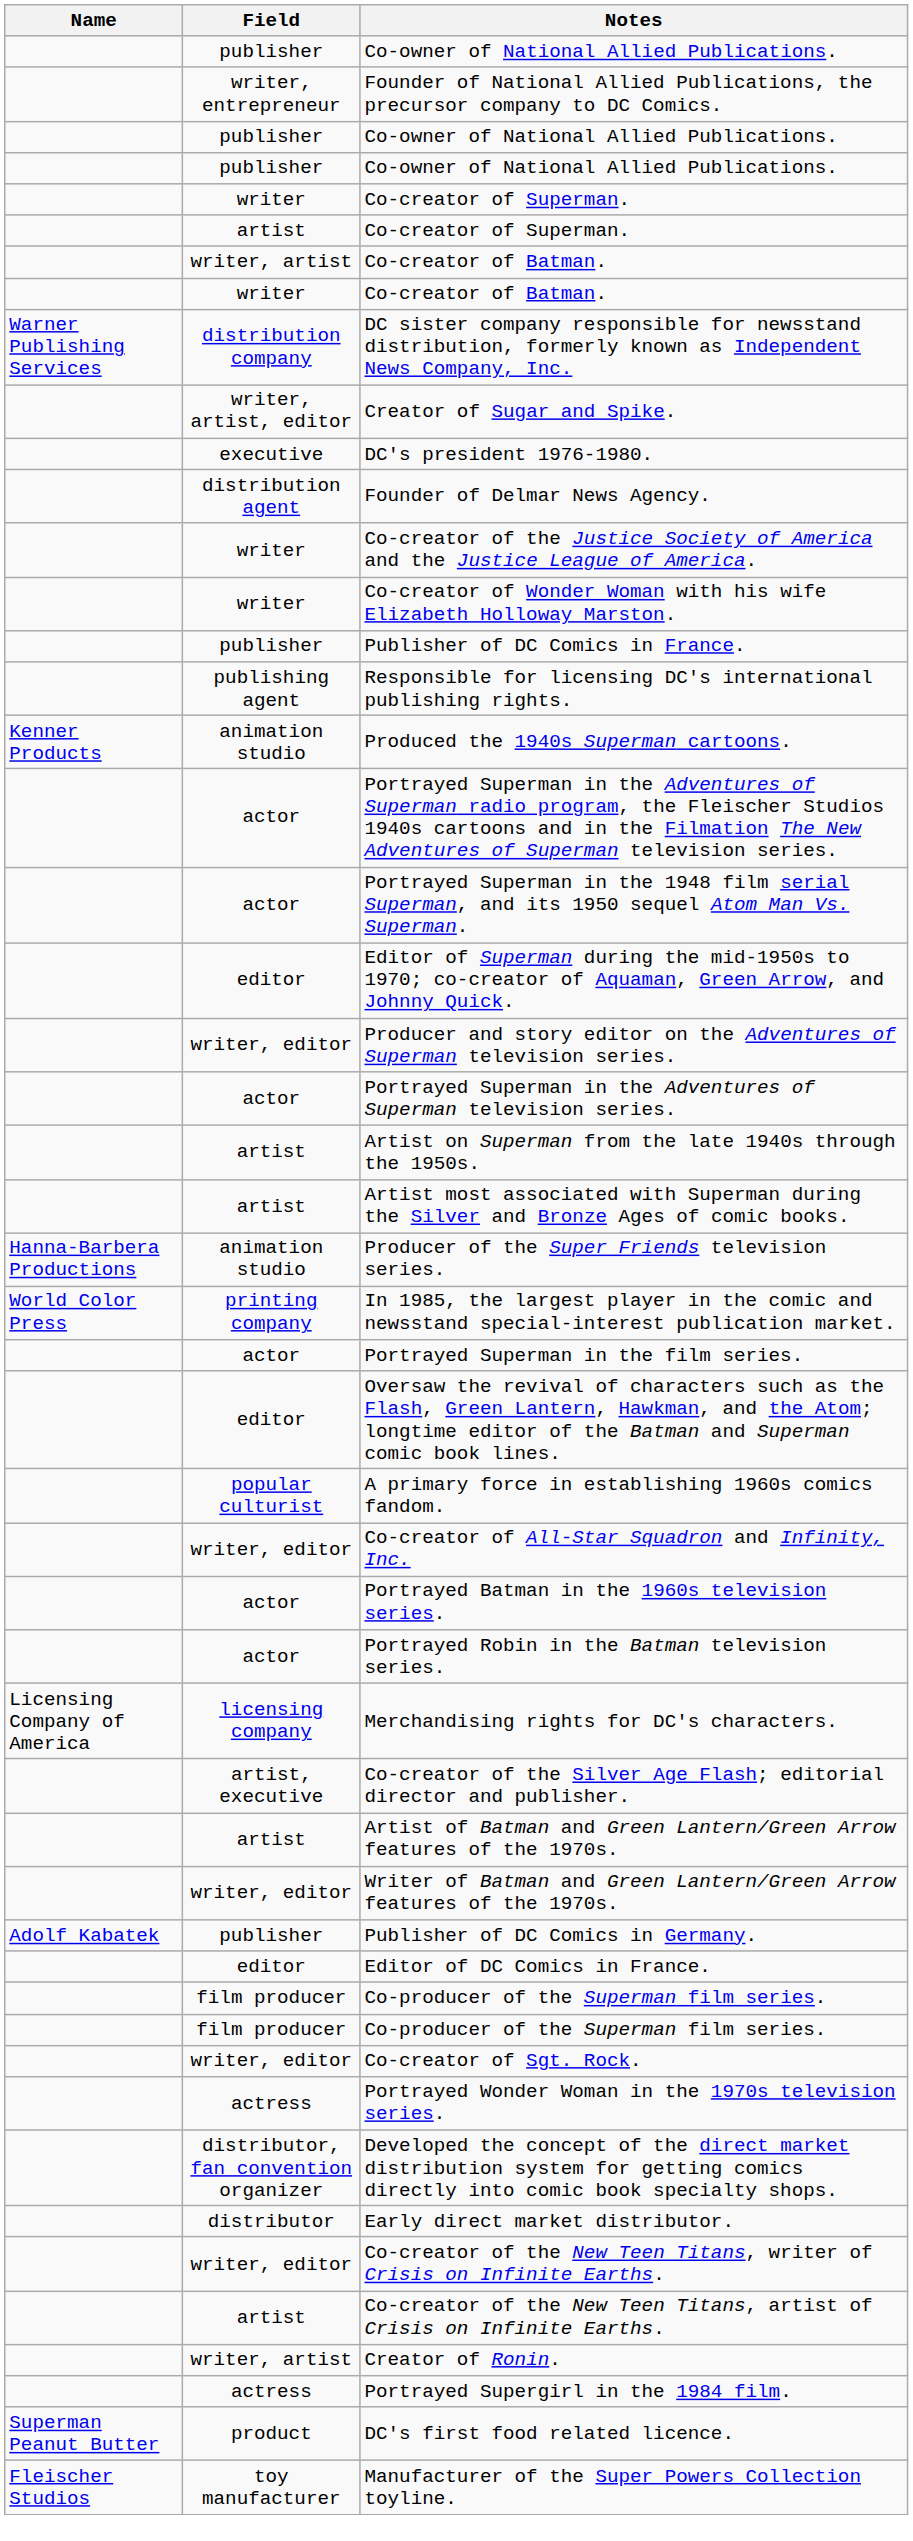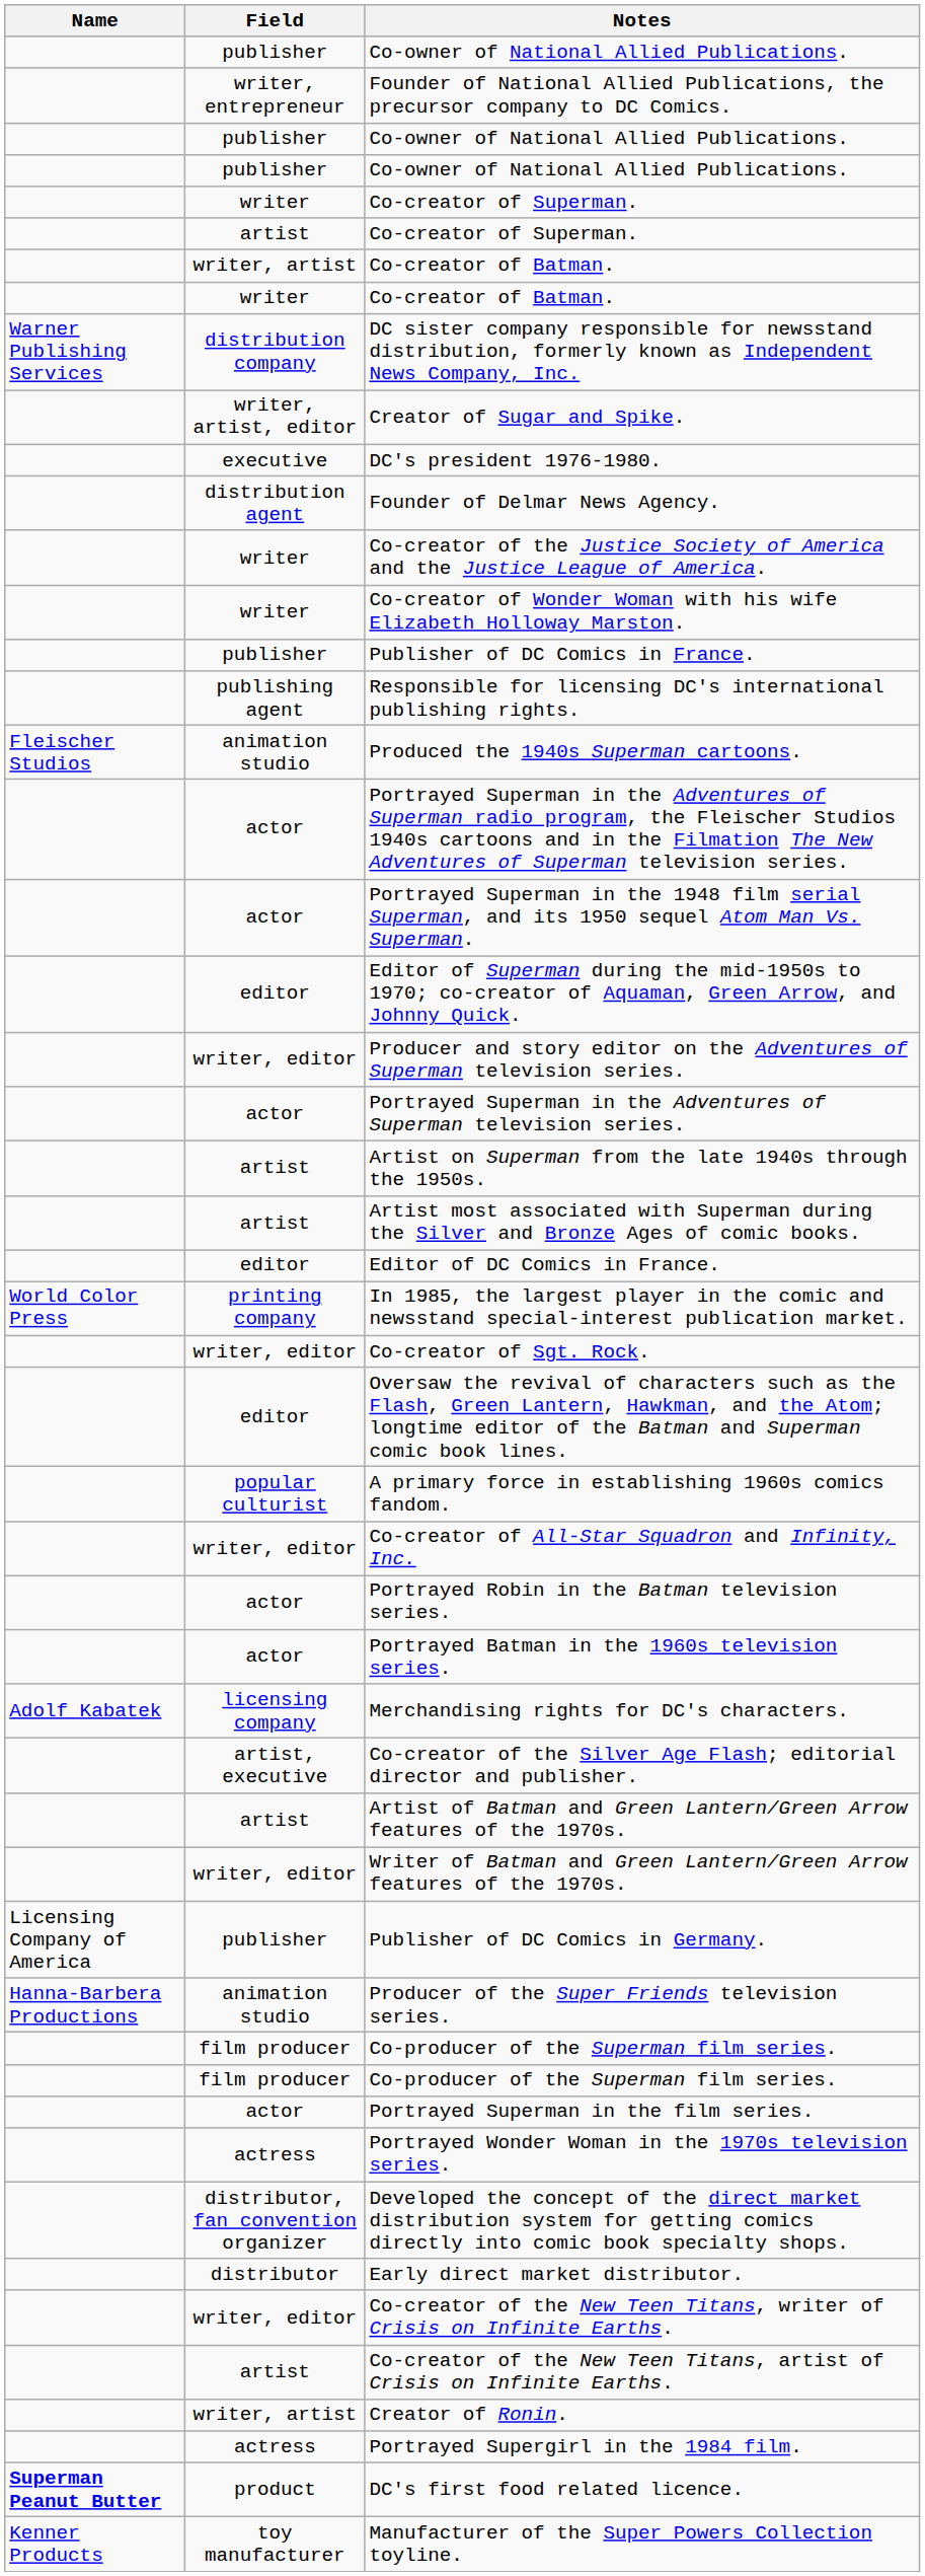 <table class="wikitable sortable static-row-numbers mw-datatable" border=1>
 <tr>
 <th>Name</th>
 <th>Field</th>
 <th>Notes</th>
 </tr>
 <tr>
 <td></td>
 <td align="center">publisher</td>
 <td>Co-owner of <a href='#'>National Allied Publications</a>.</td>
 </tr>
 <tr>
 <td></td>
 <td align="center">writer, entrepreneur</td>
 <td>Founder of National Allied Publications, the precursor company to DC Comics.</td>
 </tr>
 <tr>
 <td></td>
 <td align="center">publisher</td>
 <td>Co-owner of National Allied Publications.</td>
 </tr>
 <tr>
 <td></td>
 <td align="center">publisher</td>
 <td>Co-owner of National Allied Publications.</td>
 </tr>
 <tr>
 <td></td>
 <td align="center">writer</td>
 <td>Co-creator of <a href='#'>Superman</a>.</td>
 </tr>
 <tr>
 <td></td>
 <td align="center">artist</td>
 <td>Co-creator of Superman.</td>
 </tr>
 <tr>
 <td></td>
 <td align="center">writer, artist</td>
 <td>Co-creator of <a href='#'>Batman</a>.</td>
 </tr>
 <tr>
 <td></td>
 <td align="center">writer</td>
 <td>Co-creator of <a href='#'>Batman</a>.</td>
 </tr>
 <tr>
 <td><a href='#'>Warner Publishing Services</a></td>
 <td align="center"><a href='#'>distribution company</a></td>
 <td>DC sister company responsible for newsstand distribution, formerly known as <a href='#'>Independent News Company, Inc.</a></td>
 </tr>
 <tr>
 <td></td>
 <td align="center">writer, artist, editor</td>
 <td>Creator of <a href='#'>Sugar and Spike</a>.</td>
 </tr>
 <tr>
 <td></td>
 <td align="center">executive</td>
 <td>DC's president 1976-1980.</td>
 </tr>
 <tr>
 <td></td>
 <td align="center">distribution <a href='#'>agent</a></td>
 <td>Founder of Delmar News Agency.</td>
 </tr>
 <tr>
 <td></td>
 <td align="center">writer</td>
 <td>Co-creator of the <em><a href='#'>Justice Society of America</a></em> and the <em><a href='#'>Justice League of America</a></em>.</td>
 </tr>
 <tr>
 <td></td>
 <td align="center">writer</td>
 <td>Co-creator of <a href='#'>Wonder Woman</a> with his wife <a href='#'>Elizabeth Holloway Marston</a>.</td>
 </tr>
 <tr>
 <td></td>
 <td align="center">publisher</td>
 <td>Publisher of DC Comics in <a href='#'>France</a>.</td>
 </tr>
 <tr>
 <td></td>
 <td align="center">publishing agent</td>
 <td>Responsible for licensing DC's international publishing rights.</td>
 </tr>
 <tr>
-<td><a href='#'>Kenner Products</a></td>
+<td><a href='#'>Fleischer Studios</a></td>
 <td align="center">animation studio</td>
 <td>Produced the <a href='#'>1940s <em>Superman</em> cartoons</a>.</td>
 </tr>
 <tr>
 <td></td>
 <td align="center">actor</td>
 <td>Portrayed Superman in the <a href='#'><em>Adventures of Superman</em> radio program</a>, the Fleischer Studios 1940s cartoons and in the <a href='#'>Filmation</a> <em><a href='#'>The New Adventures of Superman</a></em> television series.</td>
 </tr>
 <tr>
 <td></td>
 <td align="center">actor</td>
 <td>Portrayed Superman in the 1948 film <a href='#'>serial</a> <em><a href='#'>Superman</a></em>, and its 1950 sequel <em><a href='#'>Atom Man Vs. Superman</a></em>.</td>
 </tr>
 <tr>
 <td></td>
 <td align="center">editor</td>
 <td>Editor of <em><a href='#'>Superman</a></em> during the mid-1950s to 1970; co-creator of <a href='#'>Aquaman</a>, <a href='#'>Green Arrow</a>, and <a href='#'>Johnny Quick</a>.</td>
 </tr>
 <tr>
 <td></td>
 <td align="center">writer, editor</td>
 <td>Producer and story editor on the <em><a href='#'>Adventures of Superman</a></em> television series.</td>
 </tr>
 <tr>
 <td></td>
 <td align="center">actor</td>
 <td>Portrayed Superman in the <em>Adventures of Superman</em> television series.</td>
 </tr>
 <tr>
 <td></td>
 <td align="center">artist</td>
 <td>Artist on <em>Superman</em> from the late 1940s through the 1950s.</td>
 </tr>
 <tr>
 <td></td>
 <td align="center">artist</td>
 <td>Artist most associated with Superman during the <a href='#'>Silver</a> and <a href='#'>Bronze</a> Ages of comic books.</td>
 </tr>
 <tr>
-<td><a href='#'>Hanna-Barbera Productions</a></td>
-<td align="center">animation studio</td>
-<td>Producer of the <em><a href='#'>Super Friends</a></em> television series.</td>
+<td></td>
+<td align="center">editor</td>
+<td>Editor of DC Comics in France.</td>
 </tr>
 <tr>
 <td><a href='#'>World Color Press</a></td>
 <td align="center"><a href='#'>printing company</a></td>
 <td>In 1985, the largest player in the comic and newsstand special-interest publication market.</td>
 </tr>
 <tr>
 <td></td>
-<td align="center">actor</td>
-<td>Portrayed Superman in the film series.</td>
+<td align="center">writer, editor</td>
+<td>Co-creator of <a href='#'>Sgt. Rock</a>.</td>
 </tr>
 <tr>
 <td></td>
 <td align="center">editor</td>
 <td>Oversaw the revival of characters such as the <a href='#'>Flash</a>, <a href='#'>Green Lantern</a>, <a href='#'>Hawkman</a>, and <a href='#'>the Atom</a>; longtime editor of the <em>Batman</em> and <em>Superman</em>  comic book lines.</td>
 </tr>
 <tr>
 <td></td>
 <td align="center"><a href='#'>popular culturist</a></td>
 <td>A primary force in establishing 1960s comics fandom.</td>
 </tr>
 <tr>
 <td></td>
 <td align="center">writer, editor</td>
 <td>Co-creator of <em><a href='#'>All-Star Squadron</a></em> and <em><a href='#'>Infinity, Inc.</a></em></td>
 </tr>
 <tr>
 <td></td>
 <td align="center">actor</td>
-<td>Portrayed Batman in the <a href='#'>1960s television series</a>.</td>
+<td>Portrayed Robin in the <em>Batman</em> television series.</td>
 </tr>
 <tr>
 <td></td>
 <td align="center">actor</td>
-<td>Portrayed Robin in the <em>Batman</em> television series.</td>
+<td>Portrayed Batman in the <a href='#'>1960s television series</a>.</td>
 </tr>
 <tr>
-<td>Licensing Company of America</td>
+<td data-sort-value="Kabatek, Adolf"><a href='#'>Adolf Kabatek</a></td>
 <td align="center"><a href='#'>licensing company</a></td>
 <td>Merchandising rights for DC's characters.</td>
 </tr>
 <tr>
 <td></td>
 <td align="center">artist, executive</td>
 <td>Co-creator of the <a href='#'>Silver Age Flash</a>; editorial director and publisher.</td>
 </tr>
 <tr>
 <td></td>
 <td align="center">artist</td>
 <td>Artist of <em>Batman</em> and <em>Green Lantern/Green Arrow</em> features of the 1970s.</td>
 </tr>
 <tr>
 <td></td>
 <td align="center">writer, editor</td>
 <td>Writer of <em>Batman</em> and <em>Green Lantern/Green Arrow</em> features of the 1970s.</td>
 </tr>
 <tr>
-<td data-sort-value="Kabatek, Adolf"><a href='#'>Adolf Kabatek</a></td>
+<td>Licensing Company of America</td>
 <td align="center">publisher</td>
 <td>Publisher of DC Comics in <a href='#'>Germany</a>.</td>
 </tr>
 <tr>
-<td></td>
-<td align="center">editor</td>
-<td>Editor of DC Comics in France.</td>
+<td><a href='#'>Hanna-Barbera Productions</a></td>
+<td align="center">animation studio</td>
+<td>Producer of the <em><a href='#'>Super Friends</a></em> television series.</td>
 </tr>
 <tr>
 <td></td>
 <td align="center">film producer</td>
 <td>Co-producer of the <a href='#'><em>Superman</em> film series</a>.</td>
 </tr>
 <tr>
 <td></td>
 <td align="center">film producer</td>
 <td>Co-producer of the <em>Superman</em> film series.</td>
 </tr>
 <tr>
 <td></td>
-<td align="center">writer, editor</td>
-<td>Co-creator of <a href='#'>Sgt. Rock</a>.</td>
+<td align="center">actor</td>
+<td>Portrayed Superman in the film series.</td>
 </tr>
 <tr>
 <td></td>
 <td align="center">actress</td>
 <td>Portrayed Wonder Woman in the <a href='#'>1970s television series</a>.</td>
 </tr>
 <tr>
 <td></td>
 <td align="center">distributor,<br> <a href='#'>fan convention</a> organizer</td>
 <td>Developed the concept of the <a href='#'>direct market</a> distribution system for getting comics directly into comic book specialty shops.</td>
 </tr>
 <tr>
 <td></td>
 <td align="center">distributor</td>
 <td>Early direct market distributor.</td>
 </tr>
 <tr>
 <td></td>
 <td align="center">writer, editor</td>
 <td>Co-creator of the <em><a href='#'>New Teen Titans</a></em>, writer of <em><a href='#'>Crisis on Infinite Earths</a></em>.</td>
 </tr>
 <tr>
 <td></td>
 <td align="center">artist</td>
 <td>Co-creator of the <em>New Teen Titans</em>, artist of <em>Crisis on Infinite Earths</em>.</td>
 </tr>
 <tr>
 <td></td>
 <td align="center">writer, artist</td>
 <td>Creator of <em><a href='#'>Ronin</a></em>.</td>
 </tr>
 <tr>
 <td></td>
 <td align="center">actress</td>
 <td>Portrayed Supergirl in the <a href='#'>1984 film</a>.</td>
 </tr>
 <tr>
-<td><a href='#'>Superman Peanut Butter</a></td>
+<td><strong><a href='#'>Superman Peanut Butter</a></strong></td>
 <td align="center">product</td>
 <td>DC's first food related licence.</td>
 </tr>
 <tr>
-<td><a href='#'>Fleischer Studios</a></td>
+<td><a href='#'>Kenner Products</a></td>
 <td align="center">toy manufacturer</td>
 <td>Manufacturer of the <a href='#'>Super Powers Collection</a> toyline.</td>
 </tr>
 <tr>
 </tr>
 </table>
